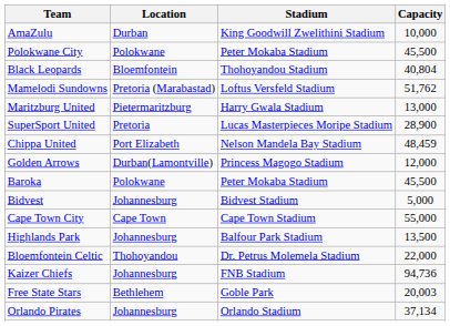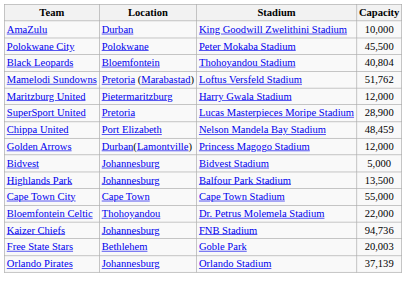 <table class="wikitable sortable">
 <tr>
 <th>Team</th>
 <th>Location</th>
 <th>Stadium</th>
 <th>Capacity</th>
 </tr>
 <tr>
 <td><a href='#'>AmaZulu</a></td>
 <td><a href='#'>Durban</a> </td>
 <td><a href='#'>King Goodwill Zwelithini Stadium</a></td>
 <td align="center">10,000</td>
 </tr>
 <tr>
 <td><a href='#'>Polokwane City</a></td>
 <td><a href='#'>Polokwane</a></td>
 <td><a href='#'>Peter Mokaba Stadium</a></td>
 <td align="center">45,500</td>
 </tr>
 <tr>
 <td><a href='#'>Black Leopards</a></td>
 <td><a href='#'>Bloemfontein</a></td>
 <td><a href='#'>Thohoyandou Stadium</a></td>
 <td align="center">40,804</td>
 </tr>
 <tr>
 <td><a href='#'>Mamelodi Sundowns</a></td>
 <td><a href='#'>Pretoria</a> (<a href='#'>Marabastad</a>)</td>
 <td><a href='#'>Loftus Versfeld Stadium</a></td>
 <td align="center">51,762</td>
 </tr>
 <tr>
 <td><a href='#'>Maritzburg United</a></td>
 <td><a href='#'>Pietermaritzburg</a></td>
 <td><a href='#'>Harry Gwala Stadium</a></td>
-<td align="center">13,000</td>
+<td align="center">12,000</td>
 </tr>
 <tr>
 <td><a href='#'>SuperSport United</a></td>
 <td><a href='#'>Pretoria</a></td>
 <td><a href='#'>Lucas Masterpieces Moripe Stadium</a></td>
 <td align="center">28,900</td>
 </tr>
 <tr>
 <td><a href='#'>Chippa United</a></td>
 <td><a href='#'>Port Elizabeth</a></td>
 <td><a href='#'>Nelson Mandela Bay Stadium</a></td>
 <td align="center">48,459</td>
 </tr>
 <tr>
 <td><a href='#'>Golden Arrows</a></td>
 <td><a href='#'>Durban</a>(<a href='#'>Lamontville</a>)</td>
 <td><a href='#'>Princess Magogo Stadium</a></td>
 <td align="center">12,000</td>
 </tr>
 <tr>
-<td><a href='#'>Baroka</a></td>
-<td><a href='#'>Polokwane</a></td>
-<td><a href='#'>Peter Mokaba Stadium</a></td>
-<td align="center">45,500</td>
-</tr>
-<tr>
 <td><a href='#'>Bidvest</a></td>
 <td><a href='#'>Johannesburg</a> </td>
 <td><a href='#'>Bidvest Stadium</a></td>
 <td align="center">5,000</td>
 </tr>
 <tr>
+<td><a href='#'>Highlands Park</a></td>
+<td><a href='#'>Johannesburg</a></td>
+<td><a href='#'>Balfour Park Stadium</a></td>
+<td align="center">13,500</td>
+</tr>
+<tr>
 <td><a href='#'>Cape Town City</a></td>
 <td><a href='#'>Cape Town</a> </td>
 <td><a href='#'>Cape Town Stadium</a></td>
 <td align="center">55,000</td>
-</tr>
-<tr>
-<td><a href='#'>Highlands Park</a></td>
-<td><a href='#'>Johannesburg</a></td>
-<td><a href='#'>Balfour Park Stadium</a></td>
-<td align="center">13,500</td>
 </tr>
 <tr>
 <td><a href='#'>Bloemfontein Celtic</a></td>
 <td><a href='#'>Thohoyandou</a></td>
 <td><a href='#'>Dr. Petrus Molemela Stadium</a></td>
 <td align="center">22,000</td>
 </tr>
 <tr>
 <td><a href='#'>Kaizer Chiefs</a></td>
 <td><a href='#'>Johannesburg</a> </td>
 <td><a href='#'>FNB Stadium</a></td>
 <td align="center">94,736</td>
 </tr>
 <tr>
 <td><a href='#'>Free State Stars</a></td>
 <td><a href='#'>Bethlehem</a></td>
 <td><a href='#'>Goble Park</a></td>
 <td align="center">20,003</td>
 </tr>
 <tr>
 <td><a href='#'>Orlando Pirates</a></td>
 <td><a href='#'>Johannesburg</a> </td>
 <td><a href='#'>Orlando Stadium</a></td>
-<td align="center">37,134</td>
+<td align="center">37,139</td>
 </tr>
 </table>
